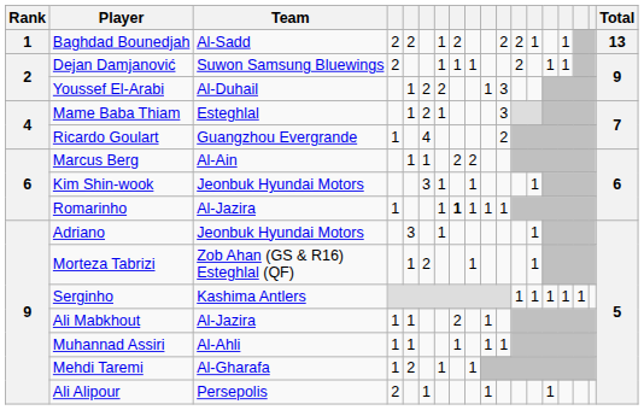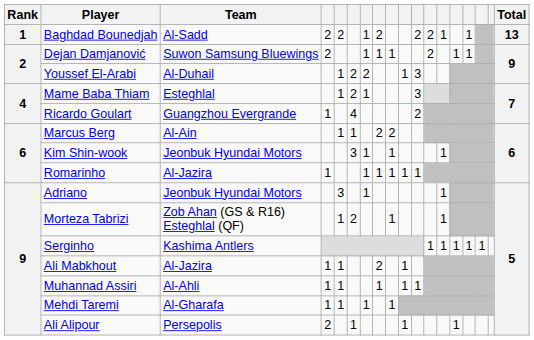 <table class="wikitable" style="text-align:center; font-size:90%">
 <tr>
 <th>Rank</th>
 <th>Player</th>
 <th>Team</th>
 <th></th>
 <th></th>
 <th></th>
 <th></th>
 <th></th>
 <th></th>
 <th></th>
 <th></th>
 <th></th>
 <th></th>
 <th></th>
 <th></th>
 <th></th>
 <th></th>
 <th>Total</th>
 </tr>
 <tr>
 <th>1</th>
 <td align=left> <a href='#'>Baghdad Bounedjah</a></td>
 <td align=left> <a href='#'>Al-Sadd</a></td>
 <td>2</td>
 <td>2</td>
 <td></td>
 <td>1</td>
 <td>2</td>
 <td></td>
 <td></td>
 <td>2</td>
 <td>2</td>
 <td>1</td>
 <td></td>
 <td>1</td>
 <td bgcolor="silver" colspan=2></td>
 <th>13</th>
 </tr>
 <tr>
 <th rowspan=2>2</th>
 <td align=left> <a href='#'>Dejan Damjanović</a></td>
 <td align=left> <a href='#'>Suwon Samsung Bluewings</a></td>
 <td>2</td>
 <td></td>
 <td></td>
 <td>1</td>
 <td>1</td>
 <td>1</td>
 <td></td>
 <td></td>
 <td>2</td>
 <td></td>
 <td>1</td>
 <td>1</td>
 <td bgcolor="silver" colspan=2></td>
 <th rowspan=2>9</th>
 </tr>
 <tr>
 <td align=left> <a href='#'>Youssef El-Arabi</a></td>
 <td align=left> <a href='#'>Al-Duhail</a></td>
 <td></td>
 <td>1</td>
 <td>2</td>
 <td>2</td>
 <td></td>
 <td></td>
 <td>1</td>
 <td>3</td>
 <td></td>
 <td></td>
 <td bgcolor="silver" colspan=4></td>
 </tr>
 <tr>
 <th rowspan=2>4</th>
 <td align=left> <a href='#'>Mame Baba Thiam</a></td>
 <td align=left> <a href='#'>Esteghlal</a></td>
 <td></td>
 <td>1</td>
 <td>2</td>
 <td>1</td>
 <td></td>
 <td></td>
 <td></td>
 <td>3</td>
 <td bgcolor="#DDDDDD" colspan=2></td>
 <td bgcolor="silver" colspan=4></td>
 <th rowspan=2>7</th>
 </tr>
 <tr>
 <td align=left> <a href='#'>Ricardo Goulart</a></td>
 <td align=left> <a href='#'>Guangzhou Evergrande</a></td>
 <td>1</td>
 <td></td>
 <td>4</td>
 <td></td>
 <td></td>
 <td></td>
 <td></td>
 <td>2</td>
 <td bgcolor="silver" colspan=6></td>
 </tr>
 <tr>
 <th rowspan=3>6</th>
 <td align=left> <a href='#'>Marcus Berg</a></td>
 <td align=left> <a href='#'>Al-Ain</a></td>
 <td></td>
 <td>1</td>
 <td>1</td>
 <td></td>
 <td>2</td>
 <td>2</td>
 <td></td>
 <td></td>
 <td bgcolor="silver" colspan=6></td>
 <th rowspan=3>6</th>
 </tr>
 <tr>
 <td align=left> <a href='#'>Kim Shin-wook</a></td>
 <td align=left> <a href='#'>Jeonbuk Hyundai Motors</a></td>
 <td></td>
 <td></td>
 <td>3</td>
 <td>1</td>
 <td></td>
 <td>1</td>
 <td></td>
 <td></td>
 <td></td>
 <td>1</td>
 <td bgcolor="silver" colspan=4></td>
 </tr>
 <tr>
 <td align=left> <a href='#'>Romarinho</a></td>
 <td align=left> <a href='#'>Al-Jazira</a></td>
 <td>1</td>
 <td></td>
 <td></td>
 <td>1</td>
-<td><strong>1</strong></td>
+<td>1</td>
 <td>1</td>
 <td>1</td>
 <td>1</td>
 <td bgcolor="silver" colspan=6></td>
 </tr>
 <tr>
 <th rowspan=7>9</th>
 <td align=left> <a href='#'>Adriano</a></td>
 <td align=left> <a href='#'>Jeonbuk Hyundai Motors</a></td>
 <td></td>
 <td>3</td>
 <td></td>
 <td>1</td>
 <td></td>
 <td></td>
 <td></td>
 <td></td>
 <td></td>
 <td>1</td>
 <td bgcolor="silver" colspan=4></td>
 <th rowspan=7>5</th>
 </tr>
 <tr>
 <td align="left"> <a href='#'>Morteza Tabrizi</a></td>
 <td align="left"> <a href='#'>Zob Ahan</a> (GS & R16)<br> <a href='#'>Esteghlal</a> (QF)</td>
 <td></td>
 <td>1</td>
 <td>2</td>
 <td></td>
 <td></td>
 <td>1</td>
 <td></td>
 <td></td>
 <td></td>
 <td>1</td>
 <td colspan="4" bgcolor="silver"></td>
 </tr>
 <tr>
 <td align="left"> <a href='#'>Serginho</a></td>
 <td align="left"> <a href='#'>Kashima Antlers</a></td>
 <td colspan="8" bgcolor="#DDDDDD"></td>
 <td>1</td>
 <td>1</td>
 <td>1</td>
 <td>1</td>
 <td>1</td>
 <td></td>
 </tr>
 <tr>
 <td align="left"> <a href='#'>Ali Mabkhout</a></td>
 <td align="left"> <a href='#'>Al-Jazira</a></td>
 <td>1</td>
 <td>1</td>
 <td></td>
 <td></td>
 <td>2</td>
 <td></td>
 <td>1</td>
 <td></td>
 <td colspan="6" bgcolor="silver"></td>
 </tr>
 <tr>
 <td align="left"> <a href='#'>Muhannad Assiri</a></td>
 <td align="left"> <a href='#'>Al-Ahli</a></td>
 <td>1</td>
 <td>1</td>
 <td></td>
 <td></td>
 <td>1</td>
 <td></td>
 <td>1</td>
 <td>1</td>
 <td colspan="6" bgcolor="silver"></td>
 </tr>
 <tr>
 <td align="left"> <a href='#'>Mehdi Taremi</a></td>
 <td align="left"> <a href='#'>Al-Gharafa</a></td>
 <td>1</td>
-<td>2</td>
+<td>1</td>
 <td></td>
 <td>1</td>
 <td></td>
 <td>1</td>
 <td colspan="8" bgcolor="silver"></td>
 </tr>
 <tr>
 <td align=left> <a href='#'>Ali Alipour</a></td>
 <td align=left> <a href='#'>Persepolis</a></td>
 <td>2</td>
 <td></td>
 <td>1</td>
 <td></td>
 <td></td>
 <td></td>
 <td>1</td>
 <td></td>
 <td></td>
 <td></td>
 <td>1</td>
 <td></td>
 <td></td>
 <td></td>
 </tr>
 </table>
